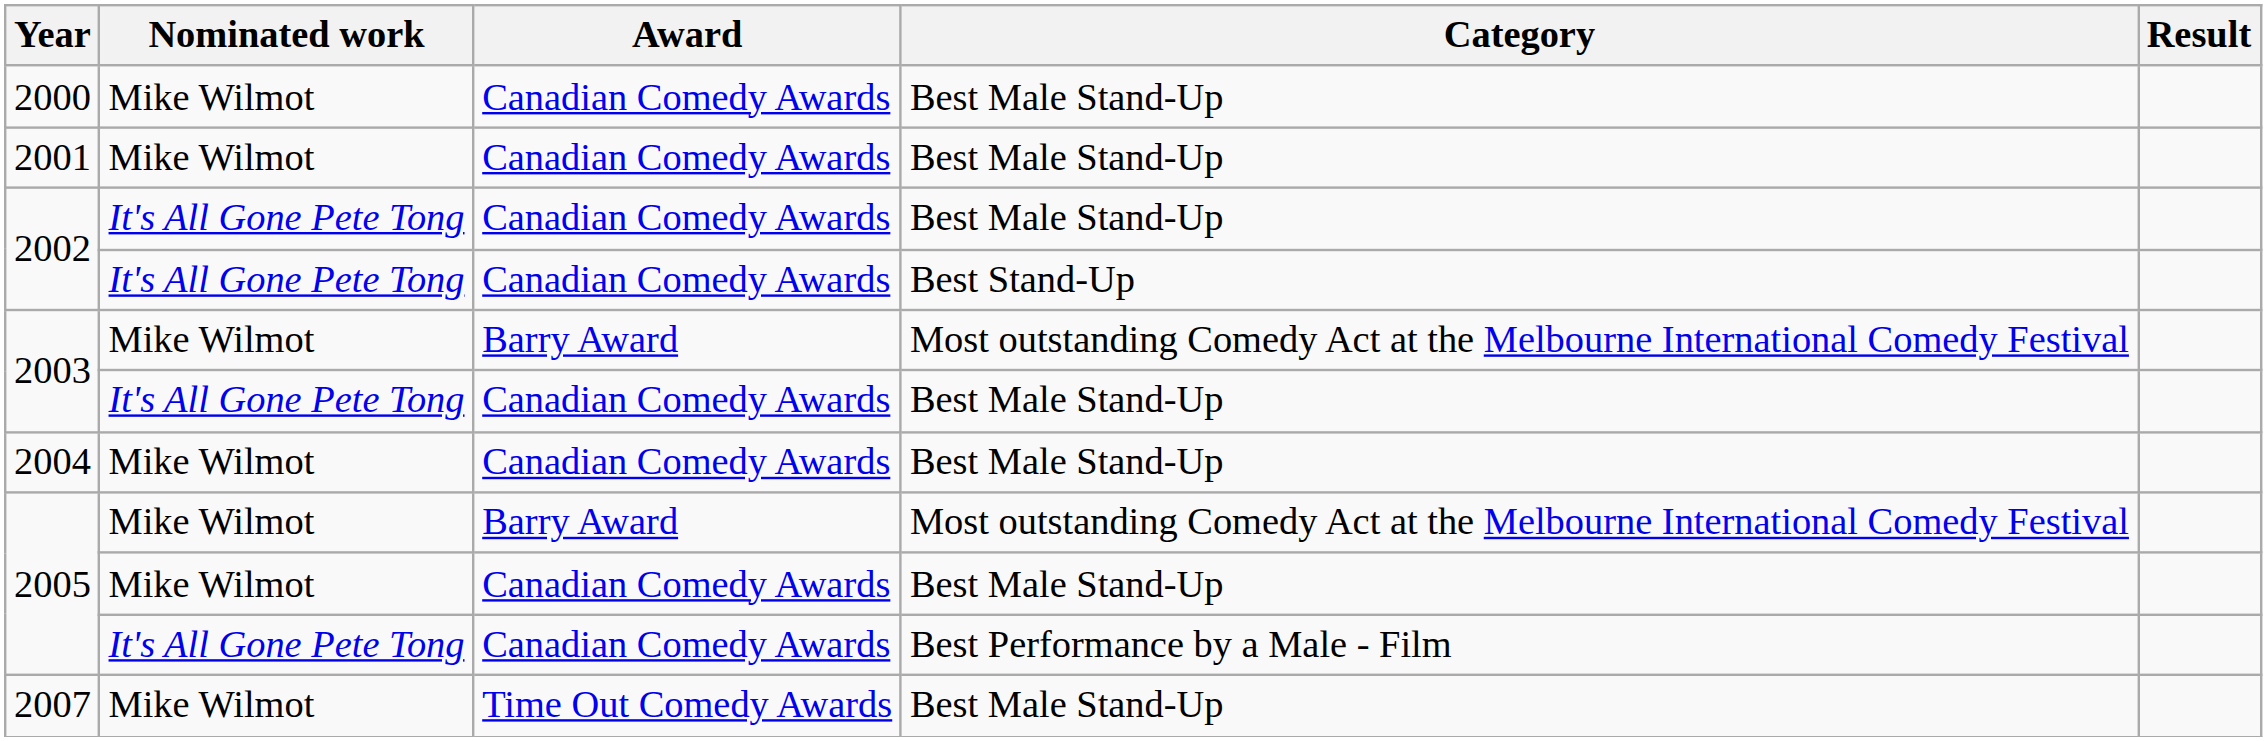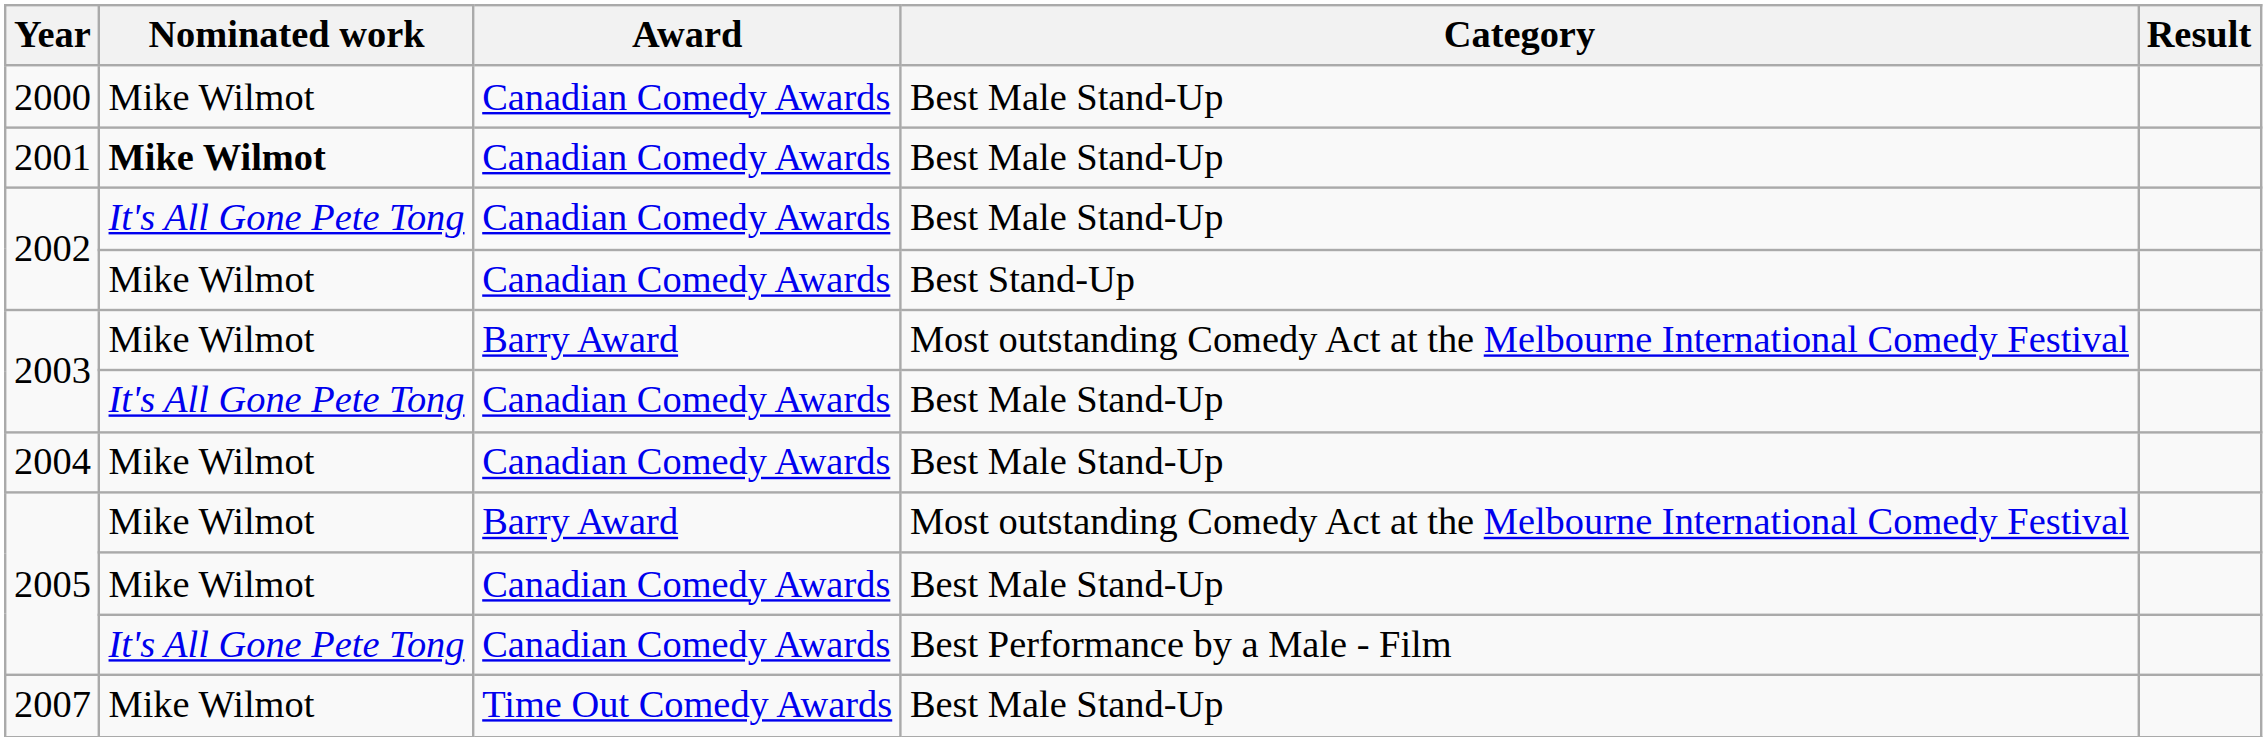 <table class="wikitable">
 <tr>
 <th style="text-align:center;">Year</th>
 <th style="text-align:center;">Nominated work</th>
 <th style="text-align:center;">Award</th>
 <th style="text-align:center;">Category</th>
 <th style="text-align:center;">Result</th>
 </tr>
 <tr>
 <td>2000</td>
 <td>Mike Wilmot</td>
 <td><a href='#'>Canadian Comedy Awards</a></td>
 <td>Best Male Stand-Up</td>
 <td></td>
 </tr>
 <tr>
 <td>2001</td>
-<td>Mike Wilmot</td>
+<td><strong>Mike Wilmot</strong></td>
 <td><a href='#'>Canadian Comedy Awards</a></td>
 <td>Best Male Stand-Up</td>
 <td></td>
 </tr>
 <tr>
 <td rowspan=2>2002</td>
 <td><em><a href='#'>It's All Gone Pete Tong</a></em></td>
 <td><a href='#'>Canadian Comedy Awards</a></td>
 <td>Best Male Stand-Up</td>
 <td></td>
 </tr>
 <tr>
-<td><em><a href='#'>It's All Gone Pete Tong</a></em></td>
+<td>Mike Wilmot</td>
 <td><a href='#'>Canadian Comedy Awards</a></td>
 <td>Best Stand-Up</td>
 <td></td>
 </tr>
 <tr>
 <td rowspan=2>2003</td>
 <td>Mike Wilmot</td>
 <td><a href='#'>Barry Award</a></td>
 <td>Most outstanding Comedy Act at the <a href='#'>Melbourne International Comedy Festival</a></td>
 <td></td>
 </tr>
 <tr>
 <td><em><a href='#'>It's All Gone Pete Tong</a></em></td>
 <td><a href='#'>Canadian Comedy Awards</a></td>
 <td>Best Male Stand-Up</td>
 <td></td>
 </tr>
 <tr>
 <td>2004</td>
 <td>Mike Wilmot</td>
 <td><a href='#'>Canadian Comedy Awards</a></td>
 <td>Best Male Stand-Up</td>
 <td></td>
 </tr>
 <tr>
 <td rowspan=3>2005</td>
 <td>Mike Wilmot</td>
 <td><a href='#'>Barry Award</a></td>
 <td>Most outstanding Comedy Act at the <a href='#'>Melbourne International Comedy Festival</a></td>
 <td></td>
 </tr>
 <tr>
 <td>Mike Wilmot</td>
 <td><a href='#'>Canadian Comedy Awards</a></td>
 <td>Best Male Stand-Up</td>
 <td></td>
 </tr>
 <tr>
 <td><em><a href='#'>It's All Gone Pete Tong</a></em></td>
 <td><a href='#'>Canadian Comedy Awards</a></td>
 <td>Best Performance by a Male - Film</td>
 <td></td>
 </tr>
 <tr>
 <td>2007</td>
 <td>Mike Wilmot</td>
 <td><a href='#'>Time Out Comedy Awards</a></td>
 <td>Best Male Stand-Up</td>
 <td></td>
 </tr>
 </table>
